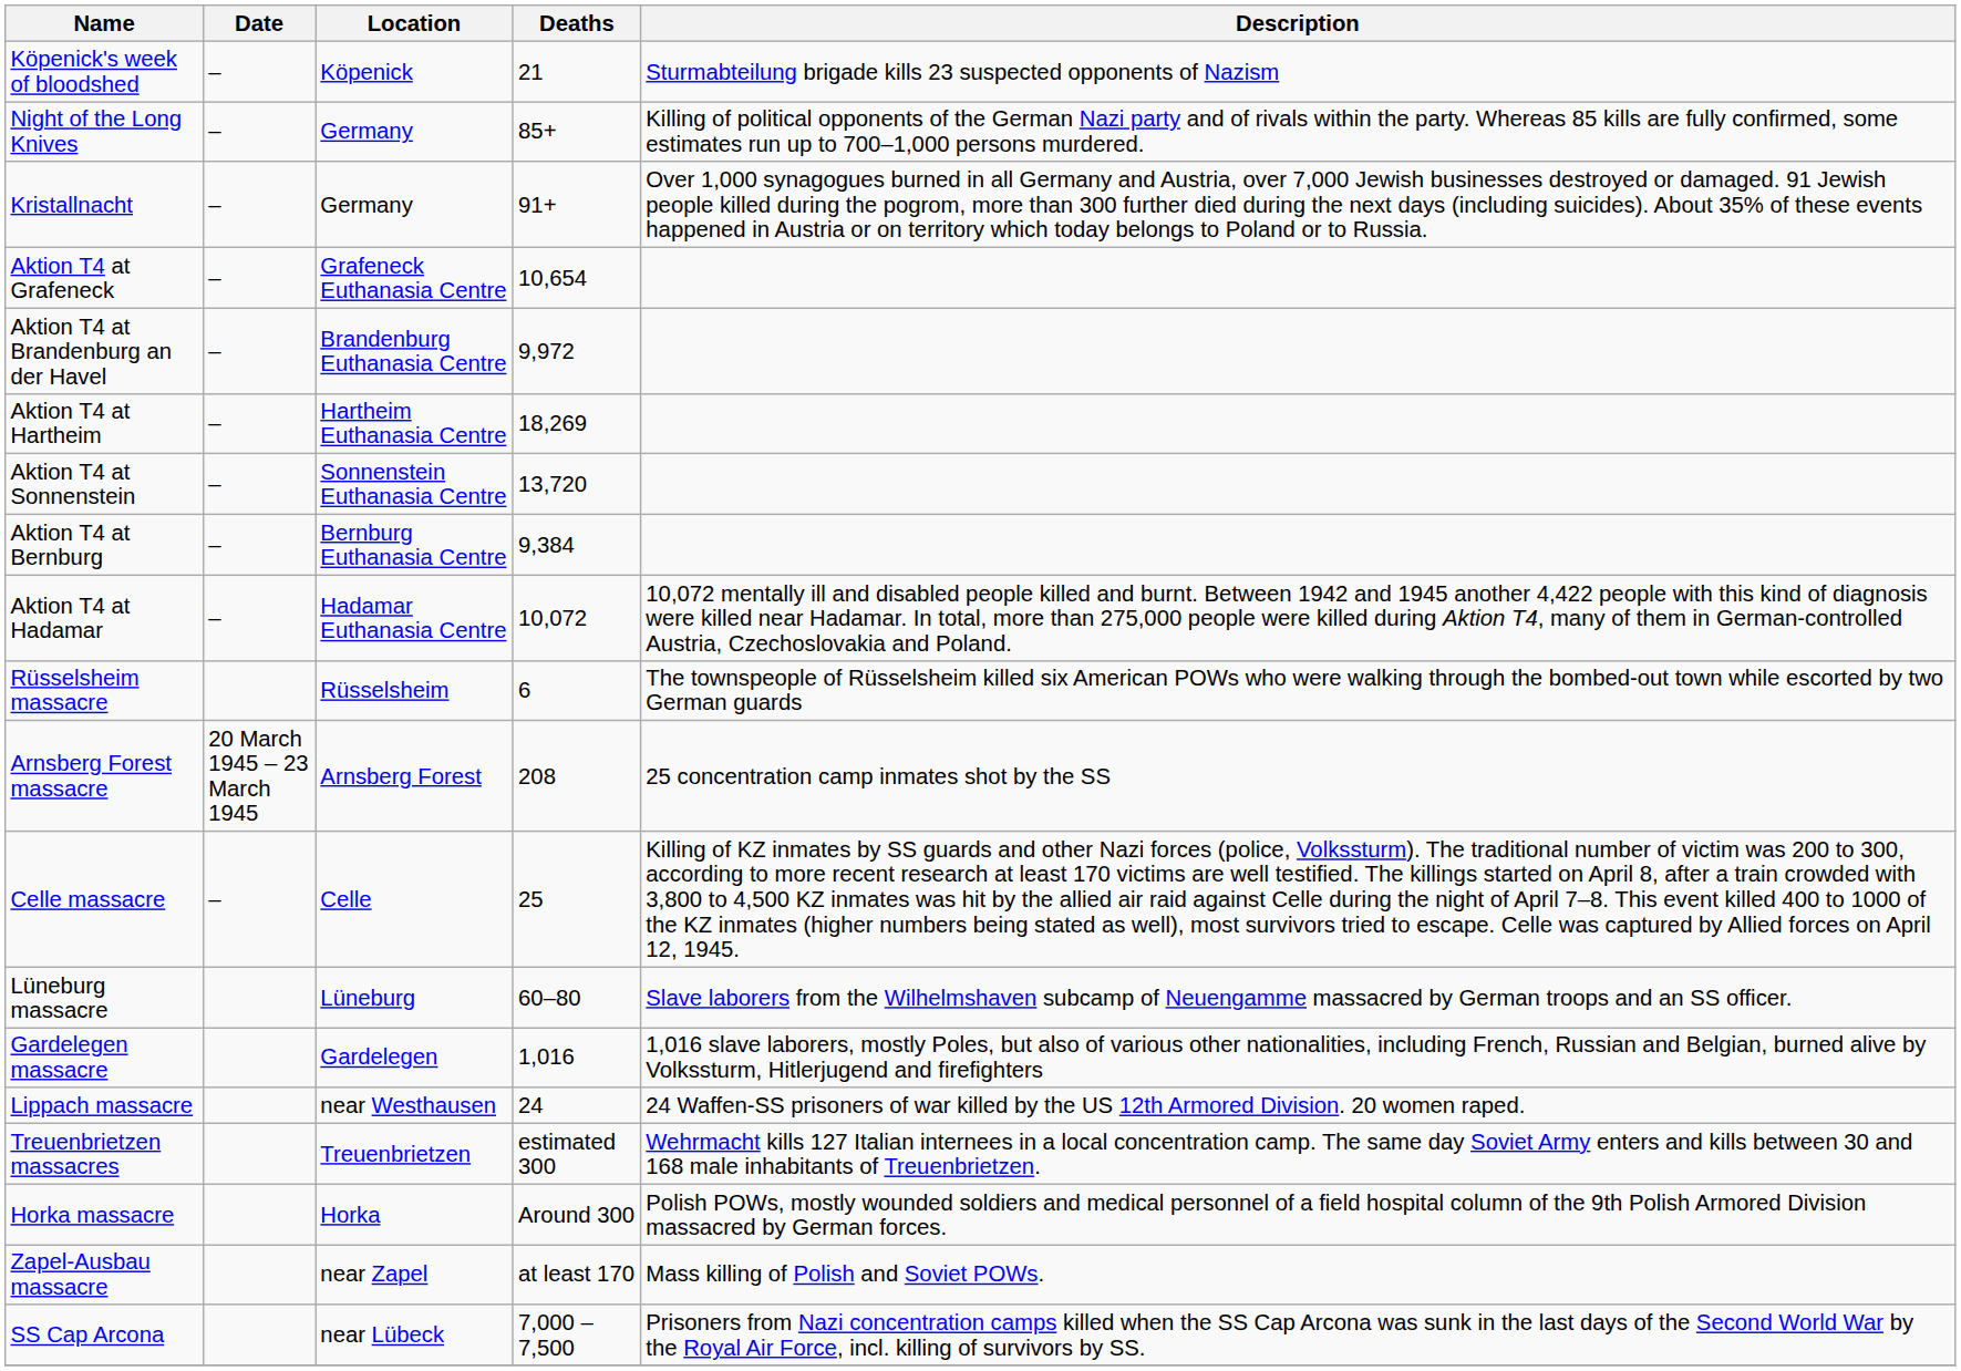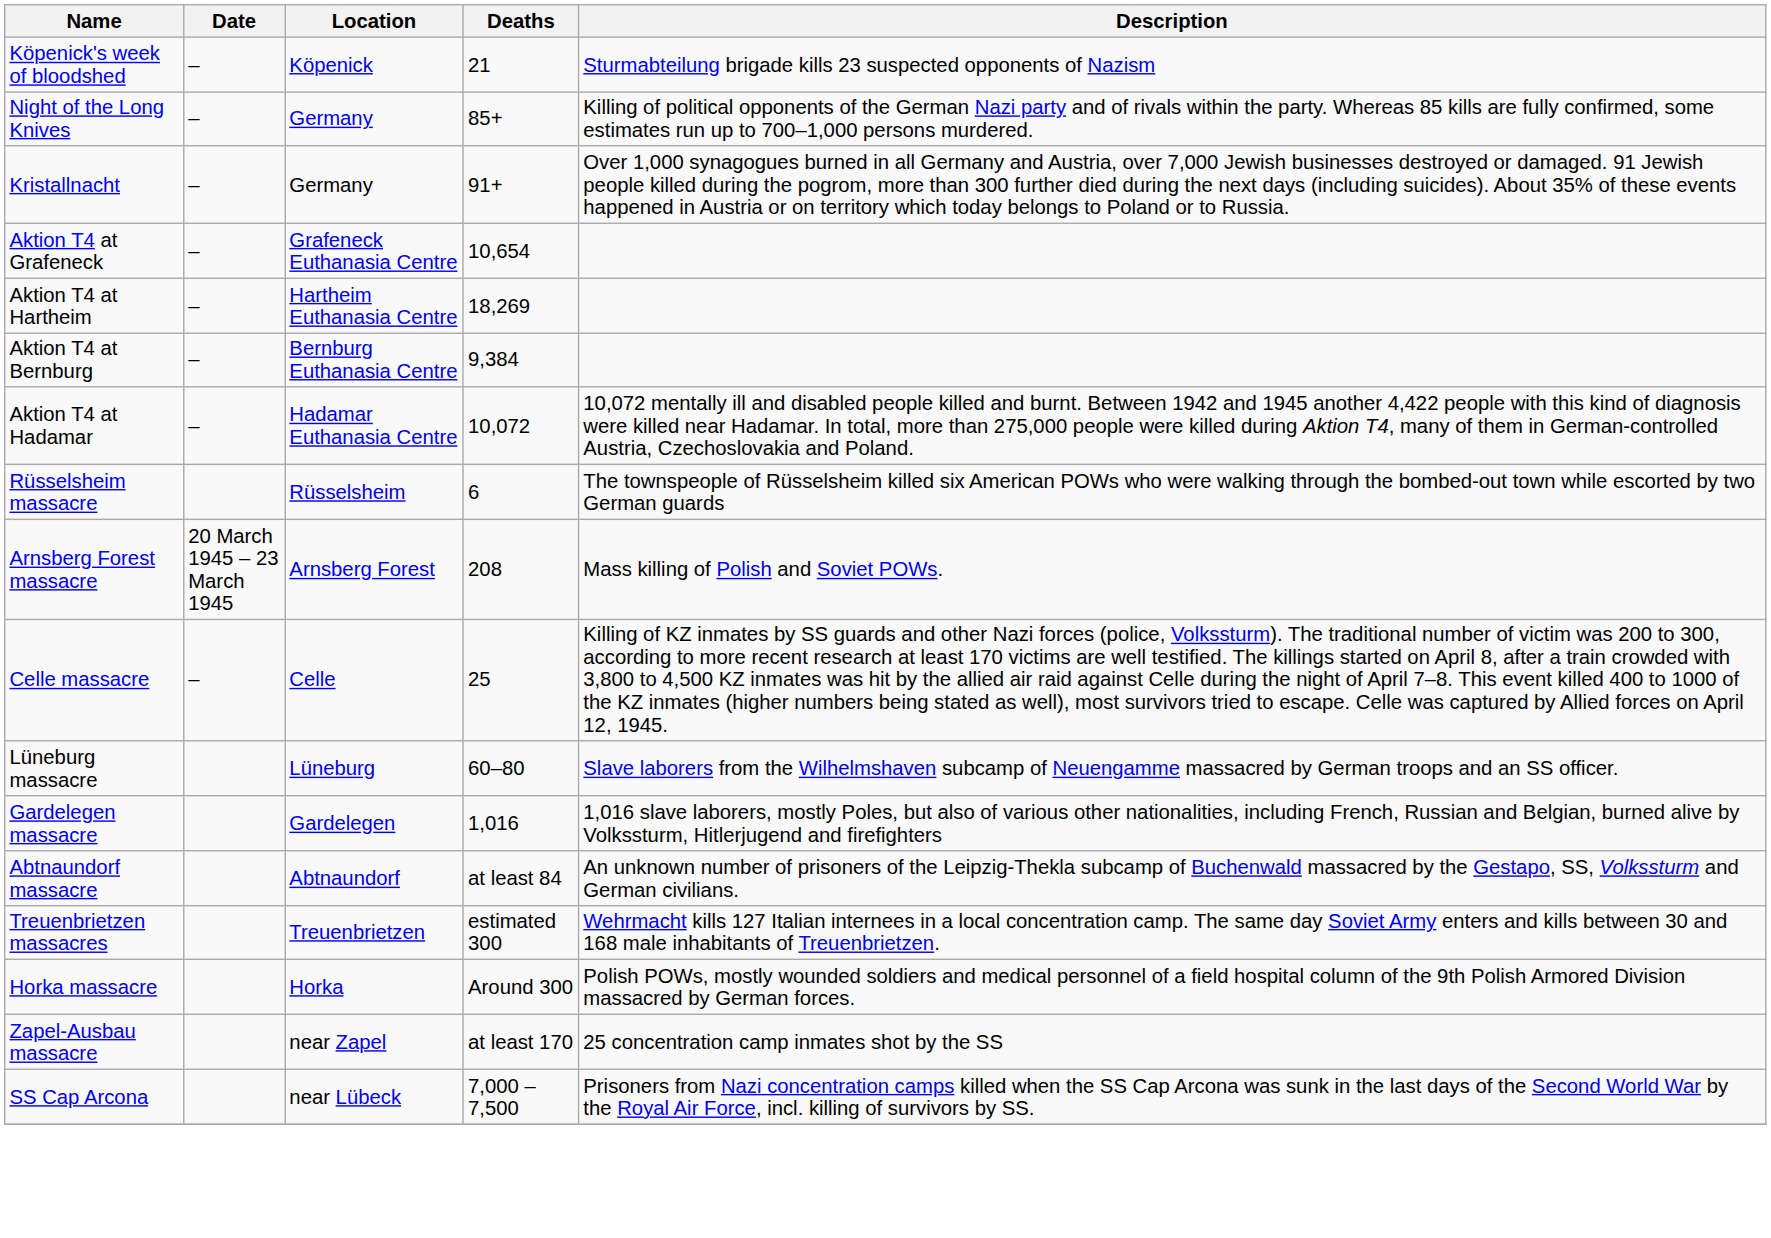 <table class="sortable wikitable" style="font-size:90%;">
 <tr>
 <th style="width:120px;">Name</th>
 <th style="width:65px;">Date</th>
 <th style="width:120px;">Location</th>
 <th style="width:75px;">Deaths</th>
 <th class="unsortable">Description</th>
 </tr>
 <tr>
 <td><a href='#'>Köpenick's week of bloodshed</a></td>
 <td> – </td>
 <td><a href='#'>Köpenick</a></td>
 <td>21</td>
 <td><a href='#'>Sturmabteilung</a> brigade kills 23 suspected opponents of <a href='#'>Nazism</a></td>
 </tr>
 <tr>
 <td><a href='#'>Night of the Long Knives</a></td>
 <td> – </td>
 <td><a href='#'>Germany</a></td>
 <td>85+</td>
 <td>Killing of political opponents of the German <a href='#'>Nazi party</a> and of rivals within the party. Whereas 85 kills are fully confirmed, some estimates run up to 700–1,000 persons murdered.</td>
 </tr>
 <tr>
 <td><a href='#'>Kristallnacht</a></td>
 <td> – </td>
 <td>Germany</td>
 <td>91+</td>
 <td>Over 1,000 synagogues burned in all Germany and Austria, over 7,000 Jewish businesses destroyed or damaged. 91 Jewish people killed during the pogrom, more than 300 further died during the next days (including suicides). About 35% of these events happened in Austria or on territory which today belongs to Poland or to Russia.</td>
 </tr>
 <tr>
 <td><a href='#'>Aktion T4</a> at Grafeneck</td>
 <td> – </td>
 <td><a href='#'>Grafeneck Euthanasia Centre</a></td>
 <td>10,654</td>
 <td></td>
 </tr>
 <tr>
-<td>Aktion T4 at Brandenburg an der Havel</td>
-<td> – </td>
-<td><a href='#'>Brandenburg Euthanasia Centre</a></td>
-<td>9,972</td>
-<td></td>
-</tr>
-<tr>
 <td>Aktion T4 at Hartheim</td>
 <td> – </td>
 <td><a href='#'>Hartheim Euthanasia Centre</a></td>
 <td>18,269</td>
-<td></td>
-</tr>
-<tr>
-<td>Aktion T4 at Sonnenstein</td>
-<td> – </td>
-<td><a href='#'>Sonnenstein Euthanasia Centre</a></td>
-<td>13,720</td>
 <td></td>
 </tr>
 <tr>
 <td>Aktion T4 at Bernburg</td>
 <td> – </td>
 <td><a href='#'>Bernburg Euthanasia Centre</a></td>
 <td>9,384</td>
 <td></td>
 </tr>
 <tr>
 <td>Aktion T4 at Hadamar</td>
 <td> – </td>
 <td><a href='#'>Hadamar Euthanasia Centre</a></td>
 <td>10,072</td>
 <td>10,072 mentally ill and disabled people killed and burnt. Between 1942 and 1945 another 4,422 people with this kind of diagnosis were killed near Hadamar. In total, more than 275,000 people were killed during <em>Aktion T4</em>, many of them in German-controlled Austria, Czechoslovakia and Poland.</td>
 </tr>
 <tr>
 <td><a href='#'>Rüsselsheim massacre</a></td>
 <td></td>
 <td><a href='#'>Rüsselsheim</a></td>
 <td>6</td>
 <td>The townspeople of Rüsselsheim killed six American POWs who were walking through the bombed-out town while escorted by two German guards</td>
 </tr>
 <tr>
 <td><a href='#'>Arnsberg Forest massacre</a></td>
 <td>20 March 1945 – 23 March 1945</td>
 <td><a href='#'>Arnsberg Forest</a></td>
 <td>208</td>
-<td>25 concentration camp inmates shot by the SS</td>
+<td>Mass killing of <a href='#'>Polish</a> and <a href='#'>Soviet POWs</a>.</td>
 </tr>
 <tr>
 <td><a href='#'>Celle massacre</a></td>
 <td> – </td>
 <td><a href='#'>Celle</a></td>
 <td>25</td>
 <td>Killing of KZ inmates by SS guards and other Nazi forces (police, <a href='#'>Volkssturm</a>). The traditional number of victim was 200 to 300, according to more recent research at least 170 victims are well testified. The killings started on April 8, after a train crowded with 3,800 to 4,500 KZ inmates was hit by the allied air raid against Celle during the night of April 7–8. This event killed 400 to 1000 of the KZ inmates (higher numbers being stated as well), most survivors tried to escape. Celle was captured by Allied forces on April 12, 1945.</td>
 </tr>
 <tr>
 <td>Lüneburg massacre</td>
 <td></td>
 <td><a href='#'>Lüneburg</a></td>
 <td>60–80</td>
 <td><a href='#'>Slave laborers</a> from the <a href='#'>Wilhelmshaven</a> subcamp of <a href='#'>Neuengamme</a> massacred by German troops and an SS officer.</td>
 </tr>
 <tr>
 <td><a href='#'>Gardelegen massacre</a></td>
 <td></td>
 <td><a href='#'>Gardelegen</a></td>
 <td>1,016</td>
 <td>1,016 slave laborers, mostly Poles, but also of various other nationalities, including French, Russian and Belgian, burned alive by Volkssturm, Hitlerjugend and firefighters</td>
 </tr>
 <tr>
-<td><a href='#'>Lippach massacre</a></td>
+<td><a href='#'>Abtnaundorf massacre</a></td>
 <td></td>
-<td>near <a href='#'>Westhausen</a></td>
-<td>24</td>
-<td>24 Waffen-SS prisoners of war killed by the US <a href='#'>12th Armored Division</a>. 20 women raped.</td>
+<td><a href='#'>Abtnaundorf</a></td>
+<td>at least 84</td>
+<td>An unknown number of prisoners of the Leipzig-Thekla subcamp of <a href='#'>Buchenwald</a> massacred by the <a href='#'>Gestapo</a>, SS, <em><a href='#'>Volkssturm</a></em> and German civilians.</td>
 </tr>
 <tr>
 <td><a href='#'>Treuenbrietzen massacres</a></td>
 <td></td>
 <td><a href='#'>Treuenbrietzen</a></td>
 <td> estimated 300</td>
 <td><a href='#'>Wehrmacht</a> kills 127 Italian internees in a local concentration camp. The same day <a href='#'>Soviet Army</a> enters and kills between 30 and 168 male inhabitants of <a href='#'>Treuenbrietzen</a>.</td>
 </tr>
 <tr>
 <td><a href='#'>Horka massacre</a></td>
 <td></td>
 <td><a href='#'>Horka</a></td>
 <td>Around 300</td>
 <td>Polish POWs, mostly wounded soldiers and medical personnel of a field hospital column of the 9th Polish Armored Division massacred by German forces.</td>
 </tr>
 <tr>
 <td><a href='#'>Zapel-Ausbau massacre</a></td>
 <td></td>
 <td>near <a href='#'>Zapel</a></td>
 <td>at least 170</td>
-<td>Mass killing of <a href='#'>Polish</a> and <a href='#'>Soviet POWs</a>.</td>
+<td>25 concentration camp inmates shot by the SS</td>
 </tr>
 <tr>
 <td><a href='#'>SS Cap Arcona</a></td>
 <td></td>
 <td>near <a href='#'>Lübeck</a></td>
 <td>7,000 – 7,500</td>
 <td>Prisoners from <a href='#'>Nazi concentration camps</a> killed when the SS Cap Arcona was sunk in the last days of the <a href='#'>Second World War</a> by the <a href='#'>Royal Air Force</a>, incl. killing of survivors by SS.</td>
 </tr>
 <tr>
 </tr>
 </table>
